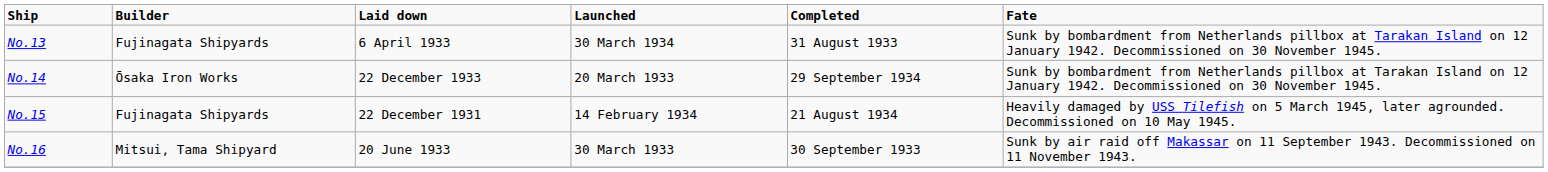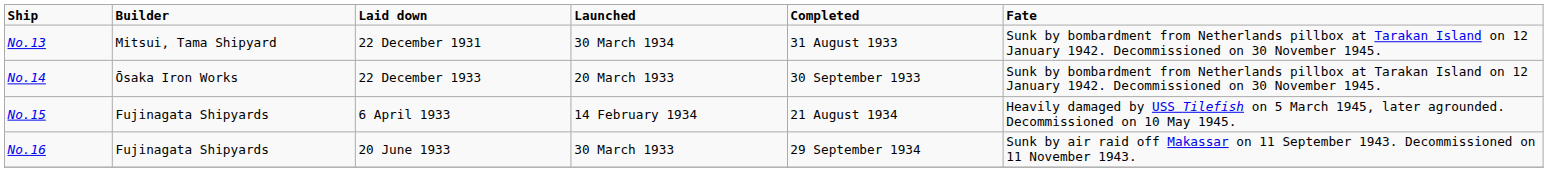 <table class="wikitable">
 <tr>
 <td width="4%"><strong>Ship</strong></td>
 <td width="9%"><strong>Builder</strong></td>
 <td width="8%" bgcolor=><strong>Laid down</strong></td>
 <td width="8%" bgcolor=><strong>Launched</strong></td>
 <td width="8%" bgcolor=><strong>Completed</strong></td>
 <td width="20%" bgcolor=><strong>Fate</strong></td>
 </tr>
 <tr>
 <td><a href='#'><em>No.13</em></a></td>
-<td>Fujinagata Shipyards</td>
-<td>6 April 1933</td>
+<td>Mitsui, Tama Shipyard</td>
+<td>22 December 1931</td>
 <td>30 March 1934</td>
 <td>31 August 1933</td>
 <td>Sunk by bombardment from Netherlands pillbox at <a href='#'>Tarakan Island</a> on 12 January 1942. Decommissioned on 30 November 1945.</td>
 </tr>
 <tr>
 <td><a href='#'><em>No.14</em></a></td>
 <td>Ōsaka Iron Works</td>
 <td>22 December 1933</td>
 <td>20 March 1933</td>
-<td>29 September 1934</td>
+<td>30 September 1933</td>
 <td>Sunk by bombardment from Netherlands pillbox at Tarakan Island on 12 January 1942. Decommissioned on 30 November 1945.</td>
 </tr>
 <tr>
 <td><a href='#'><em>No.15</em></a></td>
 <td>Fujinagata Shipyards</td>
-<td>22 December 1931</td>
+<td>6 April 1933</td>
 <td>14 February 1934</td>
 <td>21 August 1934</td>
 <td>Heavily damaged by <a href='#'>USS <em>Tilefish</em></a> on 5 March 1945, later agrounded. Decommissioned on 10 May 1945.</td>
 </tr>
 <tr>
 <td><a href='#'><em>No.16</em></a></td>
-<td>Mitsui, Tama Shipyard</td>
+<td>Fujinagata Shipyards</td>
 <td>20 June 1933</td>
 <td>30 March 1933</td>
-<td>30 September 1933</td>
+<td>29 September 1934</td>
 <td>Sunk by air raid off <a href='#'>Makassar</a>  on 11 September 1943. Decommissioned on 11 November 1943.</td>
 </tr>
 <tr>
 </tr>
 </table>
